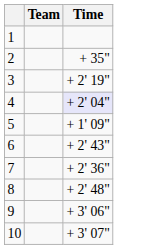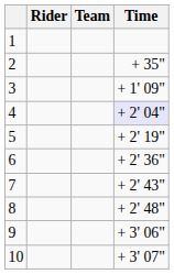 <table class="wikitable">
 <tr>
 <th></th>
+<th>Rider</th>
 <th>Team</th>
 <th>Time</th>
 </tr>
 <tr>
 <td>1</td>
+<td> </td>
 <td></td>
 <td align="right"></td>
 </tr>
 <tr>
 <td>2</td>
 <td></td>
+<td></td>
 <td align="right">+ 35"</td>
 </tr>
 <tr>
 <td>3</td>
 <td></td>
-<td align="right">+ 2' 19"</td>
+<td></td>
+<td align="right">+ 1' 09"</td>
 </tr>
 <tr>
 <td>4</td>
+<td></td>
 <td></td>
 <td align="right" style="background: lavender;">+ 2' 04"</td>
 </tr>
 <tr>
 <td>5</td>
 <td></td>
-<td align="right">+ 1' 09"</td>
+<td></td>
+<td align="right">+ 2' 19"</td>
 </tr>
 <tr>
 <td>6</td>
 <td></td>
-<td align="right">+ 2' 43"</td>
+<td></td>
+<td align="right">+ 2' 36"</td>
 </tr>
 <tr>
 <td>7</td>
 <td></td>
-<td align="right">+ 2' 36"</td>
+<td></td>
+<td align="right">+ 2' 43"</td>
 </tr>
 <tr>
 <td>8</td>
+<td></td>
 <td></td>
 <td align="right">+ 2' 48"</td>
 </tr>
 <tr>
 <td>9</td>
 <td></td>
+<td></td>
 <td align="right">+ 3' 06"</td>
 </tr>
 <tr>
 <td>10</td>
 <td></td>
+<td></td>
 <td align="right">+ 3' 07"</td>
 </tr>
 </table>
